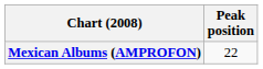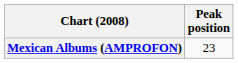 <table class="wikitable sortable plainrowheaders" style="text-align:center;">
 <tr>
 <th scope="col">Chart (2008)</th>
 <th scope="col">Peak<br>position</th>
 </tr>
 <tr>
 <th scope="row"><a href='#'>Mexican Albums</a> (<a href='#'>AMPROFON</a>)</th>
-<td>22</td>
+<td>23</td>
 </tr>
 </table>
